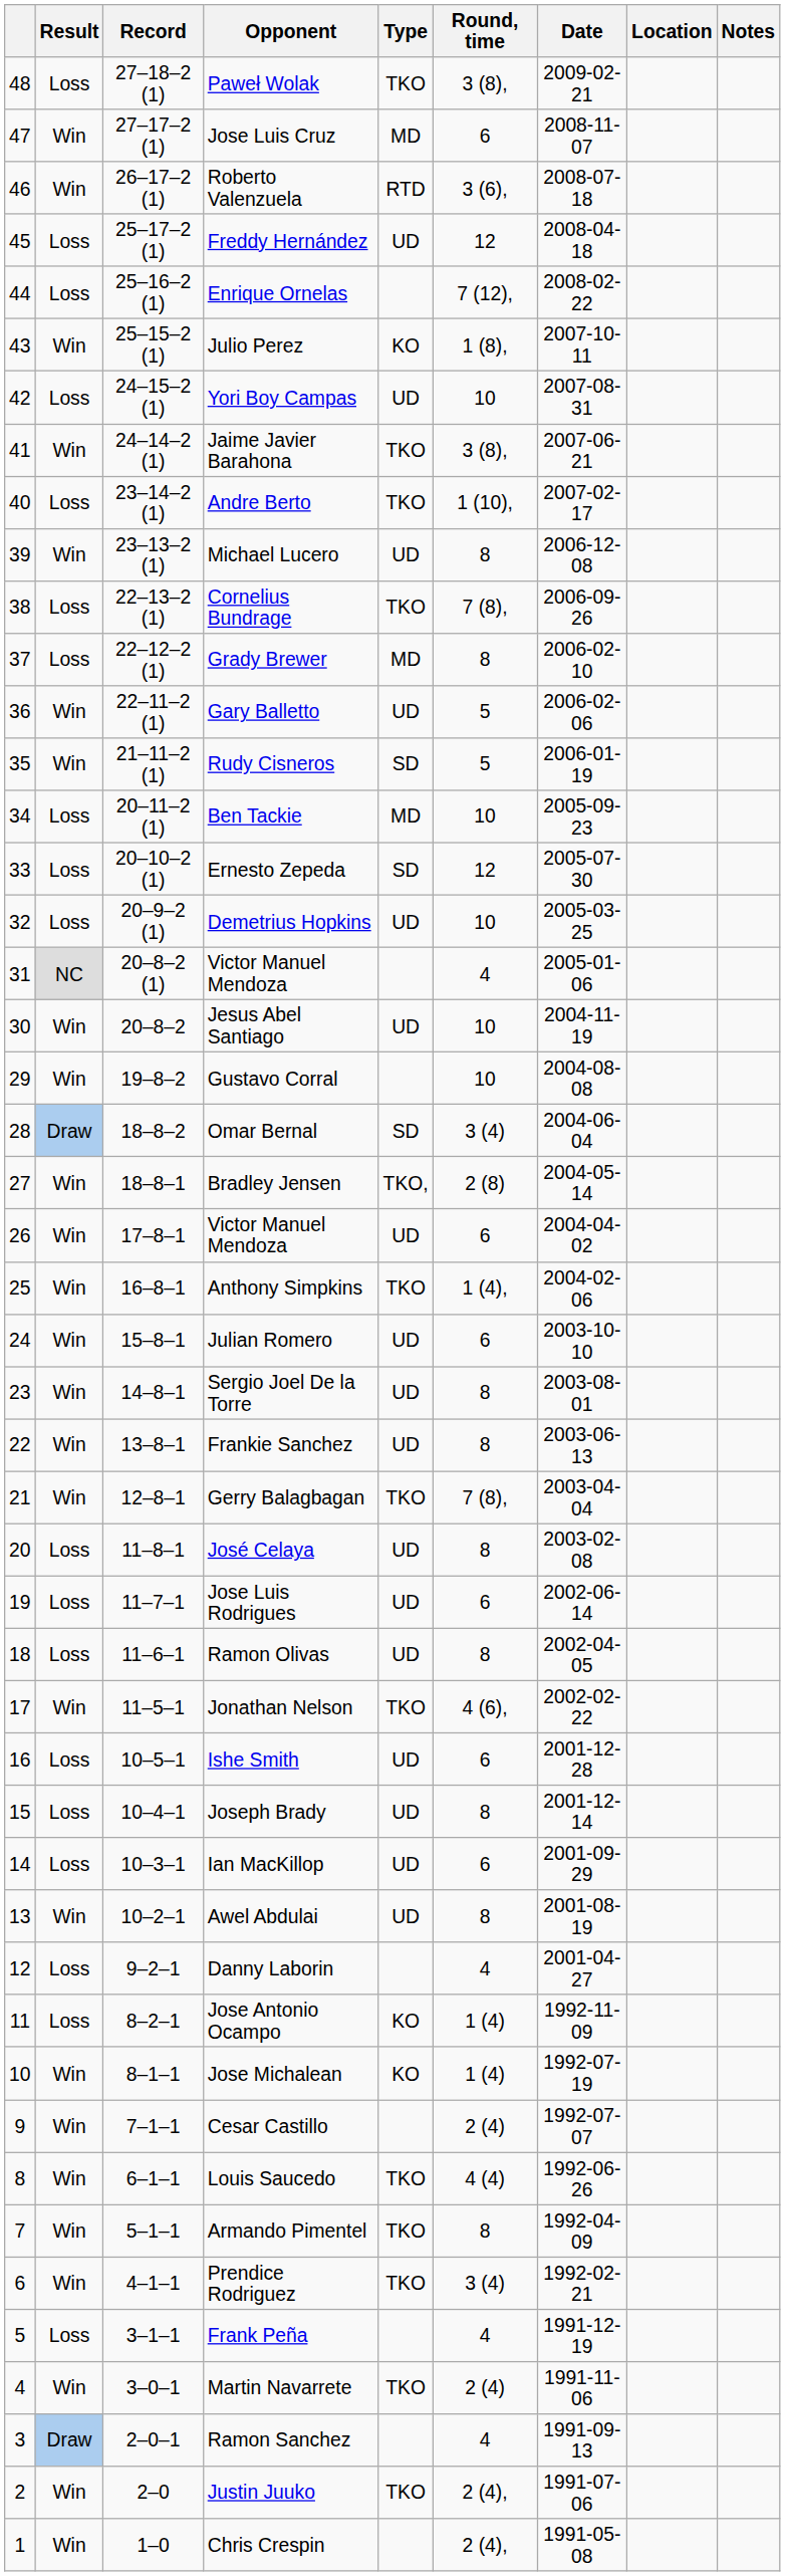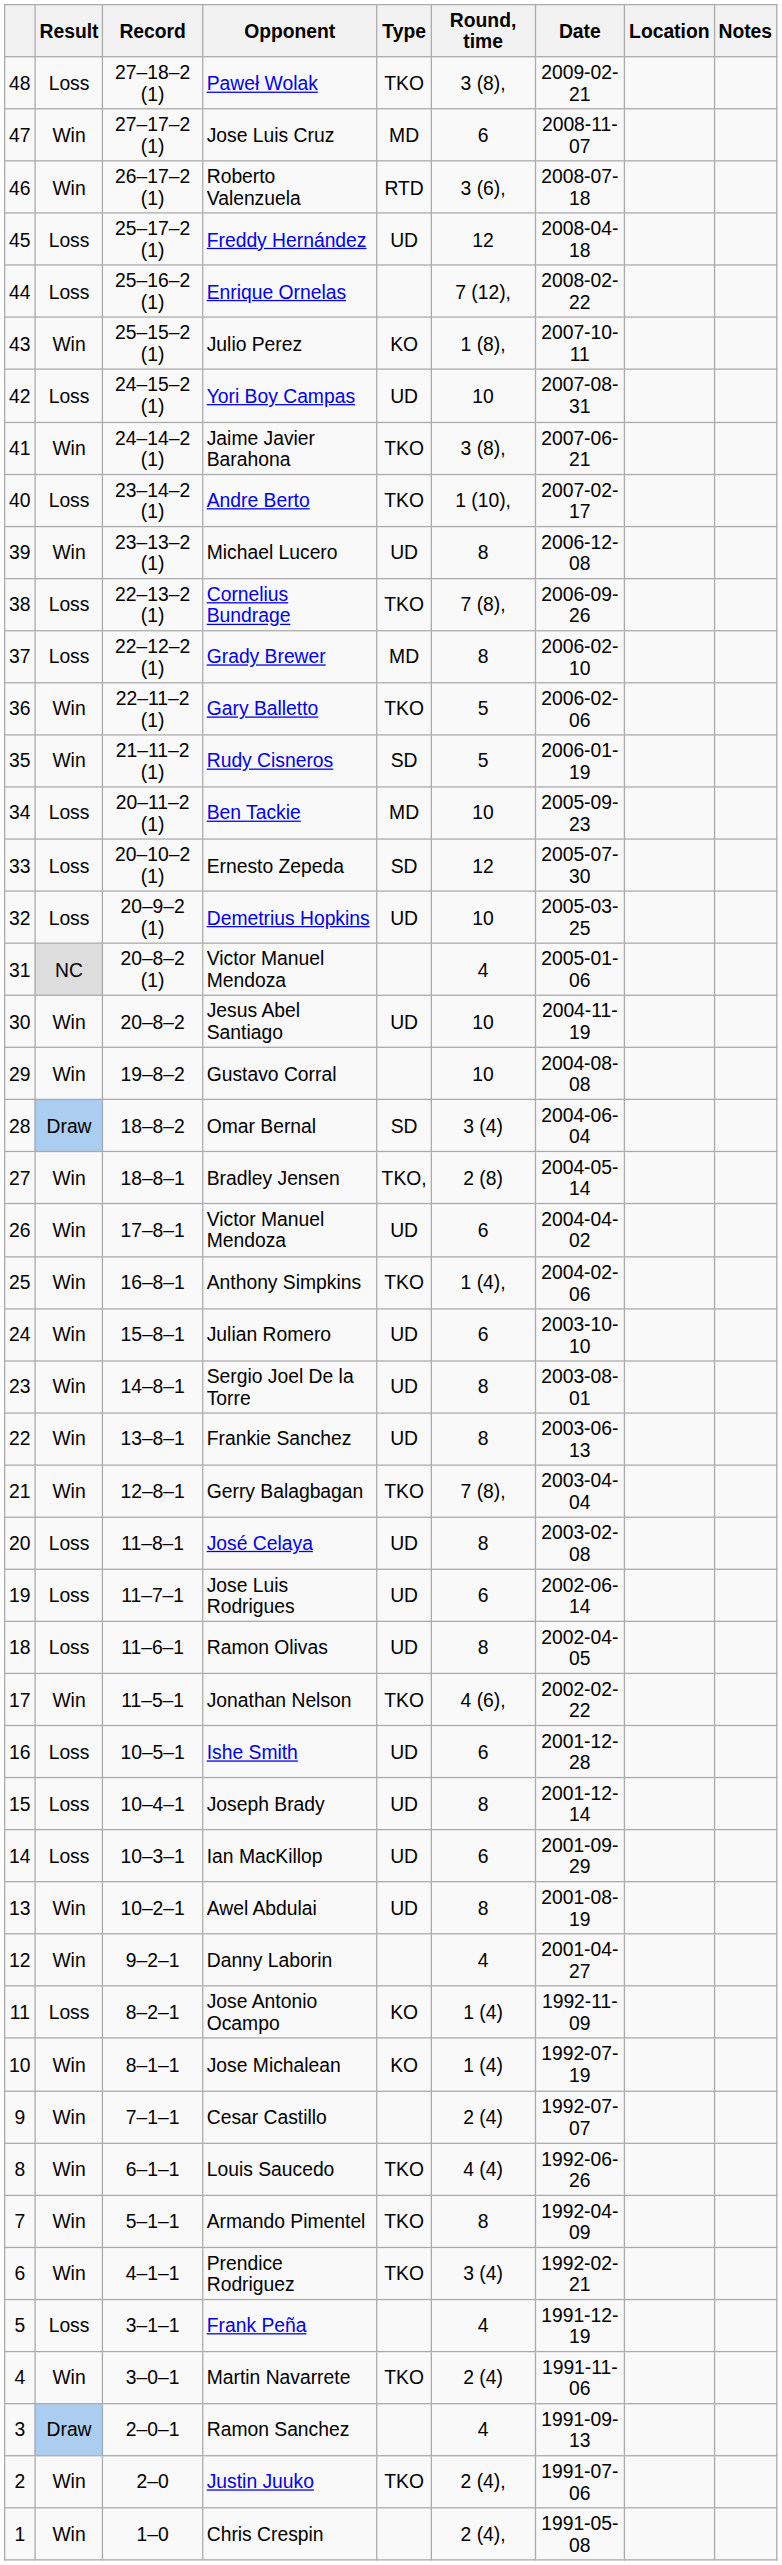 <table class="wikitable" style="text-align:center; font-size:95%">
 <tr>
 <th></th>
 <th>Result</th>
 <th>Record</th>
 <th>Opponent</th>
 <th>Type</th>
 <th>Round, time</th>
 <th>Date</th>
 <th>Location</th>
 <th>Notes</th>
 </tr>
 <tr>
 <td>48</td>
 <td>Loss</td>
 <td>27–18–2 (1)</td>
 <td style="text-align:left;"> <a href='#'>Paweł Wolak</a></td>
 <td>TKO</td>
 <td>3 (8), </td>
 <td>2009-02-21</td>
 <td style="text-align:left;"> </td>
 <td style="text-align:left;"></td>
 </tr>
 <tr>
 <td>47</td>
 <td>Win</td>
 <td>27–17–2 (1)</td>
 <td style="text-align:left;"> Jose Luis Cruz</td>
 <td>MD</td>
 <td>6</td>
 <td>2008-11-07</td>
 <td style="text-align:left;"> </td>
 <td style="text-align:left;"></td>
 </tr>
 <tr>
 <td>46</td>
 <td>Win</td>
 <td>26–17–2 (1)</td>
 <td style="text-align:left;"> Roberto Valenzuela</td>
 <td>RTD</td>
 <td>3 (6), </td>
 <td>2008-07-18</td>
 <td style="text-align:left;"> </td>
 <td style="text-align:left;"></td>
 </tr>
 <tr>
 <td>45</td>
 <td>Loss</td>
 <td>25–17–2 (1)</td>
 <td style="text-align:left;"> <a href='#'>Freddy Hernández</a></td>
 <td>UD</td>
 <td>12</td>
 <td>2008-04-18</td>
 <td style="text-align:left;"> </td>
 <td style="text-align:left;"></td>
 </tr>
 <tr>
 <td>44</td>
 <td>Loss</td>
 <td>25–16–2 (1)</td>
 <td style="text-align:left;"> <a href='#'>Enrique Ornelas</a></td>
 <td></td>
 <td>7 (12), </td>
 <td>2008-02-22</td>
 <td style="text-align:left;"> </td>
 <td style="text-align:left;"></td>
 </tr>
 <tr>
 <td>43</td>
 <td>Win</td>
 <td>25–15–2 (1)</td>
 <td style="text-align:left;"> Julio Perez</td>
 <td>KO</td>
 <td>1 (8), </td>
 <td>2007-10-11</td>
 <td style="text-align:left;"> </td>
 <td style="text-align:left;"></td>
 </tr>
 <tr>
 <td>42</td>
 <td>Loss</td>
 <td>24–15–2 (1)</td>
 <td style="text-align:left;"> <a href='#'>Yori Boy Campas</a></td>
 <td>UD</td>
 <td>10</td>
 <td>2007-08-31</td>
 <td style="text-align:left;"> </td>
 <td style="text-align:left;"></td>
 </tr>
 <tr>
 <td>41</td>
 <td>Win</td>
 <td>24–14–2 (1)</td>
 <td style="text-align:left;"> Jaime Javier Barahona</td>
 <td>TKO</td>
 <td>3 (8), </td>
 <td>2007-06-21</td>
 <td style="text-align:left;"> </td>
 <td style="text-align:left;"></td>
 </tr>
 <tr>
 <td>40</td>
 <td>Loss</td>
 <td>23–14–2 (1)</td>
 <td style="text-align:left;"> <a href='#'>Andre Berto</a></td>
 <td>TKO</td>
 <td>1 (10), </td>
 <td>2007-02-17</td>
 <td style="text-align:left;"> </td>
 <td style="text-align:left;"></td>
 </tr>
 <tr>
 <td>39</td>
 <td>Win</td>
 <td>23–13–2 (1)</td>
 <td style="text-align:left;"> Michael Lucero</td>
 <td>UD</td>
 <td>8</td>
 <td>2006-12-08</td>
 <td style="text-align:left;"> </td>
 <td style="text-align:left;"></td>
 </tr>
 <tr>
 <td>38</td>
 <td>Loss</td>
 <td>22–13–2 (1)</td>
 <td style="text-align:left;"> <a href='#'>Cornelius Bundrage</a></td>
 <td>TKO</td>
 <td>7 (8), </td>
 <td>2006-09-26</td>
 <td style="text-align:left;"> </td>
 <td style="text-align:left;"></td>
 </tr>
 <tr>
 <td>37</td>
 <td>Loss</td>
 <td>22–12–2 (1)</td>
 <td style="text-align:left;"> <a href='#'>Grady Brewer</a></td>
 <td>MD</td>
 <td>8</td>
 <td>2006-02-10</td>
 <td style="text-align:left;"> </td>
 <td style="text-align:left;"></td>
 </tr>
 <tr>
 <td>36</td>
 <td>Win</td>
 <td>22–11–2 (1)</td>
 <td style="text-align:left;"> <a href='#'>Gary Balletto</a></td>
-<td>UD</td>
+<td>TKO</td>
 <td>5</td>
 <td>2006-02-06</td>
 <td style="text-align:left;"> </td>
 <td style="text-align:left;"></td>
 </tr>
 <tr>
 <td>35</td>
 <td>Win</td>
 <td>21–11–2 (1)</td>
 <td style="text-align:left;"> <a href='#'>Rudy Cisneros</a></td>
 <td>SD</td>
 <td>5</td>
 <td>2006-01-19</td>
 <td style="text-align:left;"> </td>
 <td style="text-align:left;"></td>
 </tr>
 <tr>
 <td>34</td>
 <td>Loss</td>
 <td>20–11–2 (1)</td>
 <td style="text-align:left;"> <a href='#'>Ben Tackie</a></td>
 <td>MD</td>
 <td>10</td>
 <td>2005-09-23</td>
 <td style="text-align:left;"> </td>
 <td style="text-align:left;"></td>
 </tr>
 <tr>
 <td>33</td>
 <td>Loss</td>
 <td>20–10–2 (1)</td>
 <td style="text-align:left;"> Ernesto Zepeda</td>
 <td>SD</td>
 <td>12</td>
 <td>2005-07-30</td>
 <td style="text-align:left;"> </td>
 <td style="text-align:left;"></td>
 </tr>
 <tr>
 <td>32</td>
 <td>Loss</td>
 <td>20–9–2 (1)</td>
 <td style="text-align:left;"> <a href='#'>Demetrius Hopkins</a></td>
 <td>UD</td>
 <td>10</td>
 <td>2005-03-25</td>
 <td style="text-align:left;"> </td>
 <td style="text-align:left;"></td>
 </tr>
 <tr>
 <td>31</td>
 <td style="background:#ddd;">NC</td>
 <td>20–8–2 (1)</td>
 <td style="text-align:left;"> Victor Manuel Mendoza</td>
 <td></td>
 <td>4</td>
 <td>2005-01-06</td>
 <td style="text-align:left;"> </td>
 <td style="text-align:left;"></td>
 </tr>
 <tr>
 <td>30</td>
 <td>Win</td>
 <td>20–8–2</td>
 <td style="text-align:left;"> Jesus Abel Santiago</td>
 <td>UD</td>
 <td>10</td>
 <td>2004-11-19</td>
 <td style="text-align:left;"> </td>
 <td style="text-align:left;"></td>
 </tr>
 <tr>
 <td>29</td>
 <td>Win</td>
 <td>19–8–2</td>
 <td style="text-align:left;"> Gustavo Corral</td>
 <td></td>
 <td>10</td>
 <td>2004-08-08</td>
 <td style="text-align:left;"> </td>
 <td style="text-align:left;"></td>
 </tr>
 <tr>
 <td>28</td>
 <td style="background:#abcdef;">Draw</td>
 <td>18–8–2</td>
 <td style="text-align:left;"> Omar Bernal</td>
 <td>SD</td>
 <td>3 (4)</td>
 <td>2004-06-04</td>
 <td style="text-align:left;"> </td>
 <td style="text-align:left;"></td>
 </tr>
 <tr>
 <td>27</td>
 <td>Win</td>
 <td>18–8–1</td>
 <td style="text-align:left;"> Bradley Jensen</td>
 <td>TKO, </td>
 <td>2 (8)</td>
 <td>2004-05-14</td>
 <td style="text-align:left;"> </td>
 <td style="text-align:left;"></td>
 </tr>
 <tr>
 <td>26</td>
 <td>Win</td>
 <td>17–8–1</td>
 <td style="text-align:left;"> Victor Manuel Mendoza</td>
 <td>UD</td>
 <td>6</td>
 <td>2004-04-02</td>
 <td style="text-align:left;"> </td>
 <td style="text-align:left;"></td>
 </tr>
 <tr>
 <td>25</td>
 <td>Win</td>
 <td>16–8–1</td>
 <td style="text-align:left;"> Anthony Simpkins</td>
 <td>TKO</td>
 <td>1 (4), </td>
 <td>2004-02-06</td>
 <td style="text-align:left;"> </td>
 <td style="text-align:left;"></td>
 </tr>
 <tr>
 <td>24</td>
 <td>Win</td>
 <td>15–8–1</td>
 <td style="text-align:left;"> Julian Romero</td>
 <td>UD</td>
 <td>6</td>
 <td>2003-10-10</td>
 <td style="text-align:left;"> </td>
 <td style="text-align:left;"></td>
 </tr>
 <tr>
 <td>23</td>
 <td>Win</td>
 <td>14–8–1</td>
 <td style="text-align:left;"> Sergio Joel De la Torre</td>
 <td>UD</td>
 <td>8</td>
 <td>2003-08-01</td>
 <td style="text-align:left;"> </td>
 <td style="text-align:left;"></td>
 </tr>
 <tr>
 <td>22</td>
 <td>Win</td>
 <td>13–8–1</td>
 <td style="text-align:left;"> Frankie Sanchez</td>
 <td>UD</td>
 <td>8</td>
 <td>2003-06-13</td>
 <td style="text-align:left;"> </td>
 <td style="text-align:left;"></td>
 </tr>
 <tr>
 <td>21</td>
 <td>Win</td>
 <td>12–8–1</td>
 <td style="text-align:left;"> Gerry Balagbagan</td>
 <td>TKO</td>
 <td>7 (8), </td>
 <td>2003-04-04</td>
 <td style="text-align:left;"> </td>
 <td style="text-align:left;"></td>
 </tr>
 <tr>
 <td>20</td>
 <td>Loss</td>
 <td>11–8–1</td>
 <td style="text-align:left;"> <a href='#'>José Celaya</a></td>
 <td>UD</td>
 <td>8</td>
 <td>2003-02-08</td>
 <td style="text-align:left;"> </td>
 <td style="text-align:left;"></td>
 </tr>
 <tr>
 <td>19</td>
 <td>Loss</td>
 <td>11–7–1</td>
 <td style="text-align:left;"> Jose Luis Rodrigues</td>
 <td>UD</td>
 <td>6</td>
 <td>2002-06-14</td>
 <td style="text-align:left;"> </td>
 <td style="text-align:left;"></td>
 </tr>
 <tr>
 <td>18</td>
 <td>Loss</td>
 <td>11–6–1</td>
 <td style="text-align:left;"> Ramon Olivas</td>
 <td>UD</td>
 <td>8</td>
 <td>2002-04-05</td>
 <td style="text-align:left;"> </td>
 <td style="text-align:left;"></td>
 </tr>
 <tr>
 <td>17</td>
 <td>Win</td>
 <td>11–5–1</td>
 <td style="text-align:left;"> Jonathan Nelson</td>
 <td>TKO</td>
 <td>4 (6), </td>
 <td>2002-02-22</td>
 <td style="text-align:left;"> </td>
 <td style="text-align:left;"></td>
 </tr>
 <tr>
 <td>16</td>
 <td>Loss</td>
 <td>10–5–1</td>
 <td style="text-align:left;"> <a href='#'>Ishe Smith</a></td>
 <td>UD</td>
 <td>6</td>
 <td>2001-12-28</td>
 <td style="text-align:left;"> </td>
 <td style="text-align:left;"></td>
 </tr>
 <tr>
 <td>15</td>
 <td>Loss</td>
 <td>10–4–1</td>
 <td style="text-align:left;"> Joseph Brady</td>
 <td>UD</td>
 <td>8</td>
 <td>2001-12-14</td>
 <td style="text-align:left;"> </td>
 <td style="text-align:left;"></td>
 </tr>
 <tr>
 <td>14</td>
 <td>Loss</td>
 <td>10–3–1</td>
 <td style="text-align:left;"> Ian MacKillop</td>
 <td>UD</td>
 <td>6</td>
 <td>2001-09-29</td>
 <td style="text-align:left;"> </td>
 <td style="text-align:left;"></td>
 </tr>
 <tr>
 <td>13</td>
 <td>Win</td>
 <td>10–2–1</td>
 <td style="text-align:left;"> Awel Abdulai</td>
 <td>UD</td>
 <td>8</td>
 <td>2001-08-19</td>
 <td style="text-align:left;"> </td>
 <td style="text-align:left;"></td>
 </tr>
 <tr>
 <td>12</td>
-<td>Loss</td>
+<td>Win</td>
 <td>9–2–1</td>
 <td style="text-align:left;"> Danny Laborin</td>
 <td></td>
 <td>4</td>
 <td>2001-04-27</td>
 <td style="text-align:left;"> </td>
 <td style="text-align:left;"></td>
 </tr>
 <tr>
 <td>11</td>
 <td>Loss</td>
 <td>8–2–1</td>
 <td style="text-align:left;"> Jose Antonio Ocampo</td>
 <td>KO</td>
 <td>1 (4)</td>
 <td>1992-11-09</td>
 <td style="text-align:left;"> </td>
 <td style="text-align:left;"></td>
 </tr>
 <tr>
 <td>10</td>
 <td>Win</td>
 <td>8–1–1</td>
 <td style="text-align:left;"> Jose Michalean</td>
 <td>KO</td>
 <td>1 (4)</td>
 <td>1992-07-19</td>
 <td style="text-align:left;"> </td>
 <td style="text-align:left;"></td>
 </tr>
 <tr>
 <td>9</td>
 <td>Win</td>
 <td>7–1–1</td>
 <td style="text-align:left;"> Cesar Castillo</td>
 <td></td>
 <td>2 (4)</td>
 <td>1992-07-07</td>
 <td style="text-align:left;"> </td>
 <td style="text-align:left;"></td>
 </tr>
 <tr>
 <td>8</td>
 <td>Win</td>
 <td>6–1–1</td>
 <td style="text-align:left;"> Louis Saucedo</td>
 <td>TKO</td>
 <td>4 (4)</td>
 <td>1992-06-26</td>
 <td style="text-align:left;"> </td>
 <td style="text-align:left;"></td>
 </tr>
 <tr>
 <td>7</td>
 <td>Win</td>
 <td>5–1–1</td>
 <td style="text-align:left;"> Armando Pimentel</td>
 <td>TKO</td>
 <td>8</td>
 <td>1992-04-09</td>
 <td style="text-align:left;"> </td>
 <td style="text-align:left;"></td>
 </tr>
 <tr>
 <td>6</td>
 <td>Win</td>
 <td>4–1–1</td>
 <td style="text-align:left;"> Prendice Rodriguez</td>
 <td>TKO</td>
 <td>3 (4)</td>
 <td>1992-02-21</td>
 <td style="text-align:left;"> </td>
 <td style="text-align:left;"></td>
 </tr>
 <tr>
 <td>5</td>
 <td>Loss</td>
 <td>3–1–1</td>
 <td style="text-align:left;"> <a href='#'>Frank Peña</a></td>
 <td></td>
 <td>4</td>
 <td>1991-12-19</td>
 <td style="text-align:left;"> </td>
 <td style="text-align:left;"></td>
 </tr>
 <tr>
 <td>4</td>
 <td>Win</td>
 <td>3–0–1</td>
 <td style="text-align:left;"> Martin Navarrete</td>
 <td>TKO</td>
 <td>2 (4)</td>
 <td>1991-11-06</td>
 <td style="text-align:left;"> </td>
 <td style="text-align:left;"></td>
 </tr>
 <tr>
 <td>3</td>
 <td style="background:#abcdef;">Draw</td>
 <td>2–0–1</td>
 <td style="text-align:left;"> Ramon Sanchez</td>
 <td></td>
 <td>4</td>
 <td>1991-09-13</td>
 <td style="text-align:left;"> </td>
 <td style="text-align:left;"></td>
 </tr>
 <tr>
 <td>2</td>
 <td>Win</td>
 <td>2–0</td>
 <td style="text-align:left;"> <a href='#'>Justin Juuko</a></td>
 <td>TKO</td>
 <td>2 (4), </td>
 <td>1991-07-06</td>
 <td style="text-align:left;"> </td>
 <td style="text-align:left;"></td>
 </tr>
 <tr>
 <td>1</td>
 <td>Win</td>
 <td>1–0</td>
 <td style="text-align:left;"> Chris Crespin</td>
 <td></td>
 <td>2 (4), </td>
 <td>1991-05-08</td>
 <td style="text-align:left;"> </td>
 <td style="text-align:left;"></td>
 </tr>
 </table>
